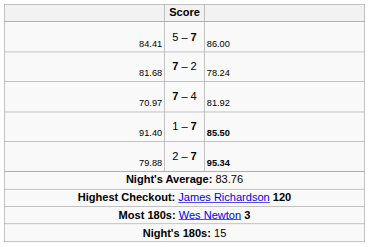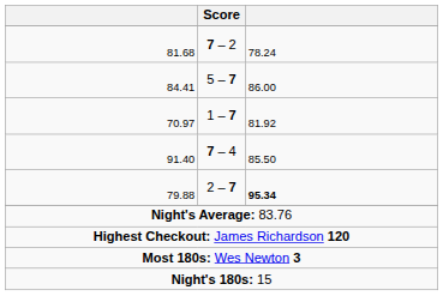 <table class="wikitable" style="text-align:center">
 <tr>
 <th width="225"></th>
 <th width="50">Score</th>
 <th width="225"></th>
 </tr>
 <tr align="center">
 </tr>
 <tr align="left">
+<td align="right"> <br> <small><span>81.68</span></small></td>
+<td align="center"><strong>7</strong> – 2</td>
+<td> <br> <small><span>78.24</span></small></td>
+</tr>
+<tr align="left">
 <td align="right"> <br> <small><span>84.41</span></small></td>
 <td align="center">5 – <strong>7</strong></td>
 <td> <br> <small><span>86.00</span></small></td>
 </tr>
 <tr align="left">
-<td align="right"> <br> <small><span>81.68</span></small></td>
-<td align="center"><strong>7</strong> – 2</td>
-<td> <br> <small><span>78.24</span></small></td>
-</tr>
-<tr align="left">
 <td align="right"> <br> <small><span>70.97</span></small></td>
-<td align="center"><strong>7</strong> – 4</td>
+<td align="center">1 – <strong>7</strong></td>
 <td> <br> <small><span>81.92</span></small></td>
 </tr>
 <tr align="left">
 <td align="right"> <br> <small><span>91.40</span></small></td>
-<td align="center">1 – <strong>7</strong></td>
-<td><strong> <br> <small><span>85.50</span></small></strong></td>
+<td align="center"><strong>7</strong> – 4</td>
+<td> <br> <small><span>85.50</span></small></td>
 </tr>
 <tr align="left">
 <td align="right"> <br> <small><span>79.88</span></small></td>
 <td align="center">2 – <strong>7</strong></td>
 <td><strong> <br> <small><span>95.34</span></small></strong></td>
 </tr>
 <tr align="center">
 </tr>
 <tr align="center">
 <td colspan="3"><strong>Night's Average:</strong> 83.76</td>
 </tr>
 <tr align="center">
 <td colspan="3"><strong>Highest Checkout:</strong>  <a href='#'>James Richardson</a> <strong>120</strong></td>
 </tr>
 <tr align="center">
 <td colspan="3"><strong>Most 180s:</strong>  <a href='#'>Wes Newton</a> <strong>3</strong></td>
 </tr>
 <tr align="center">
 <td colspan="3"><strong>Night's 180s:</strong> 15</td>
 </tr>
 </table>
